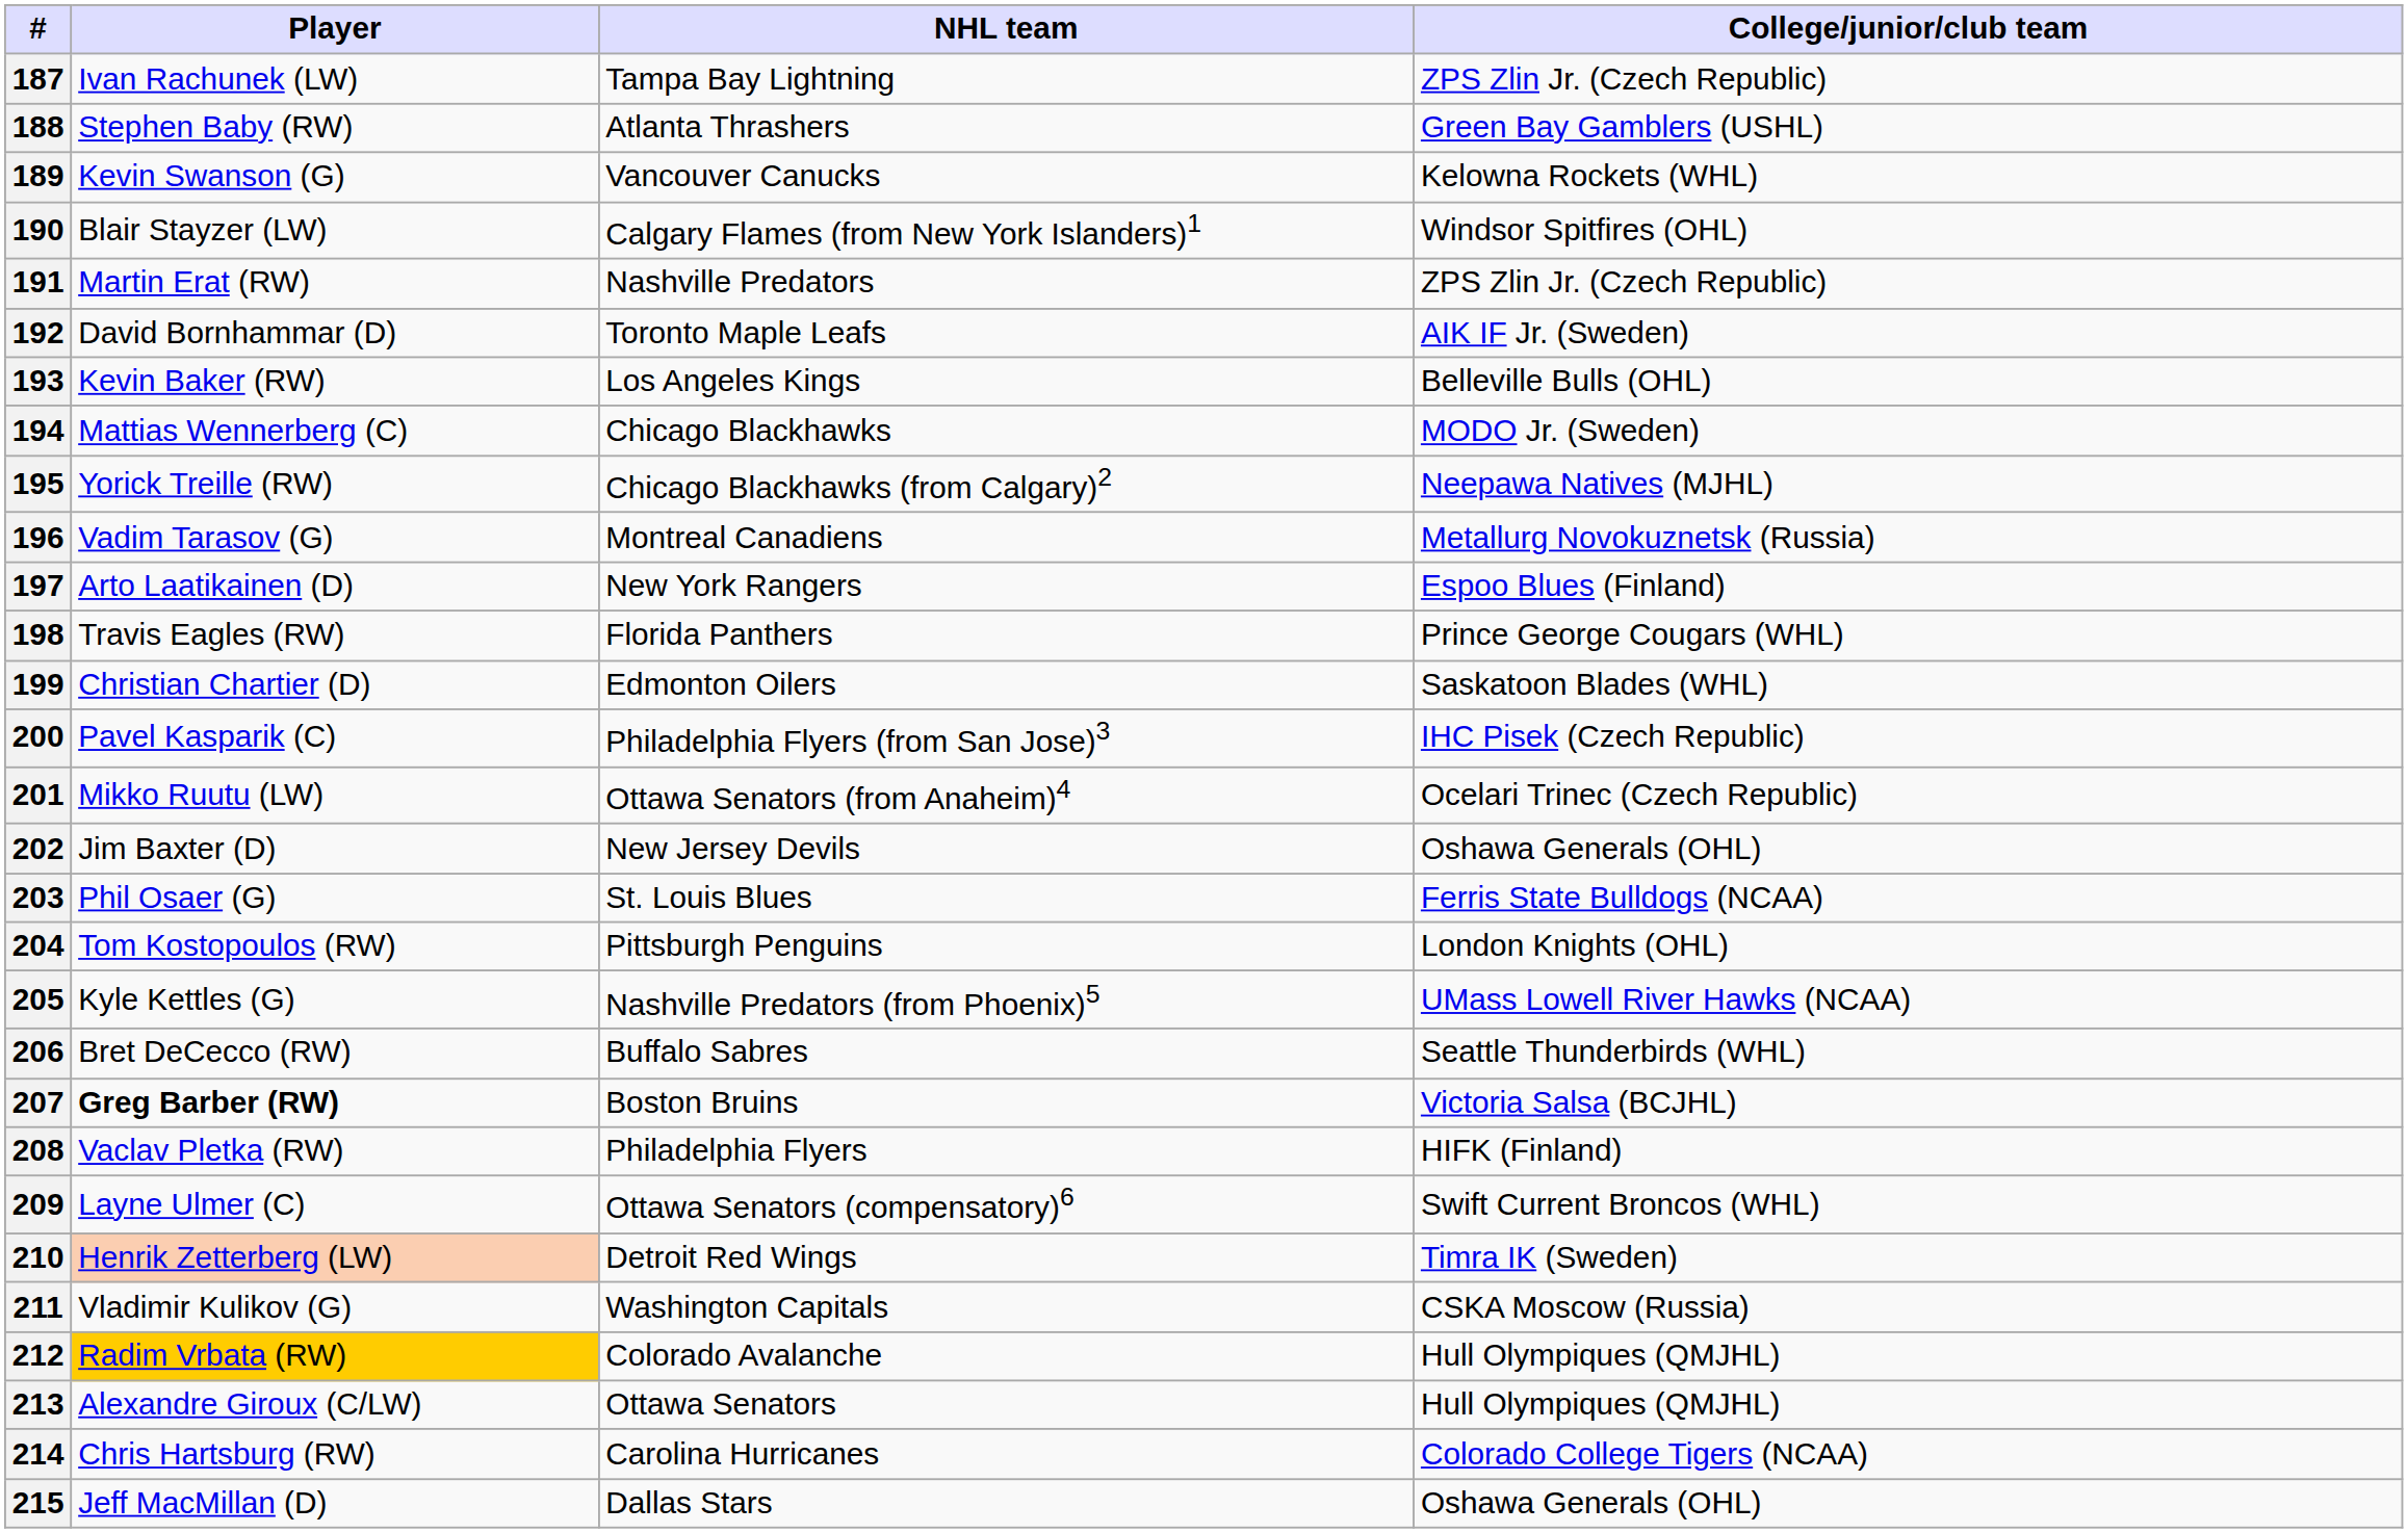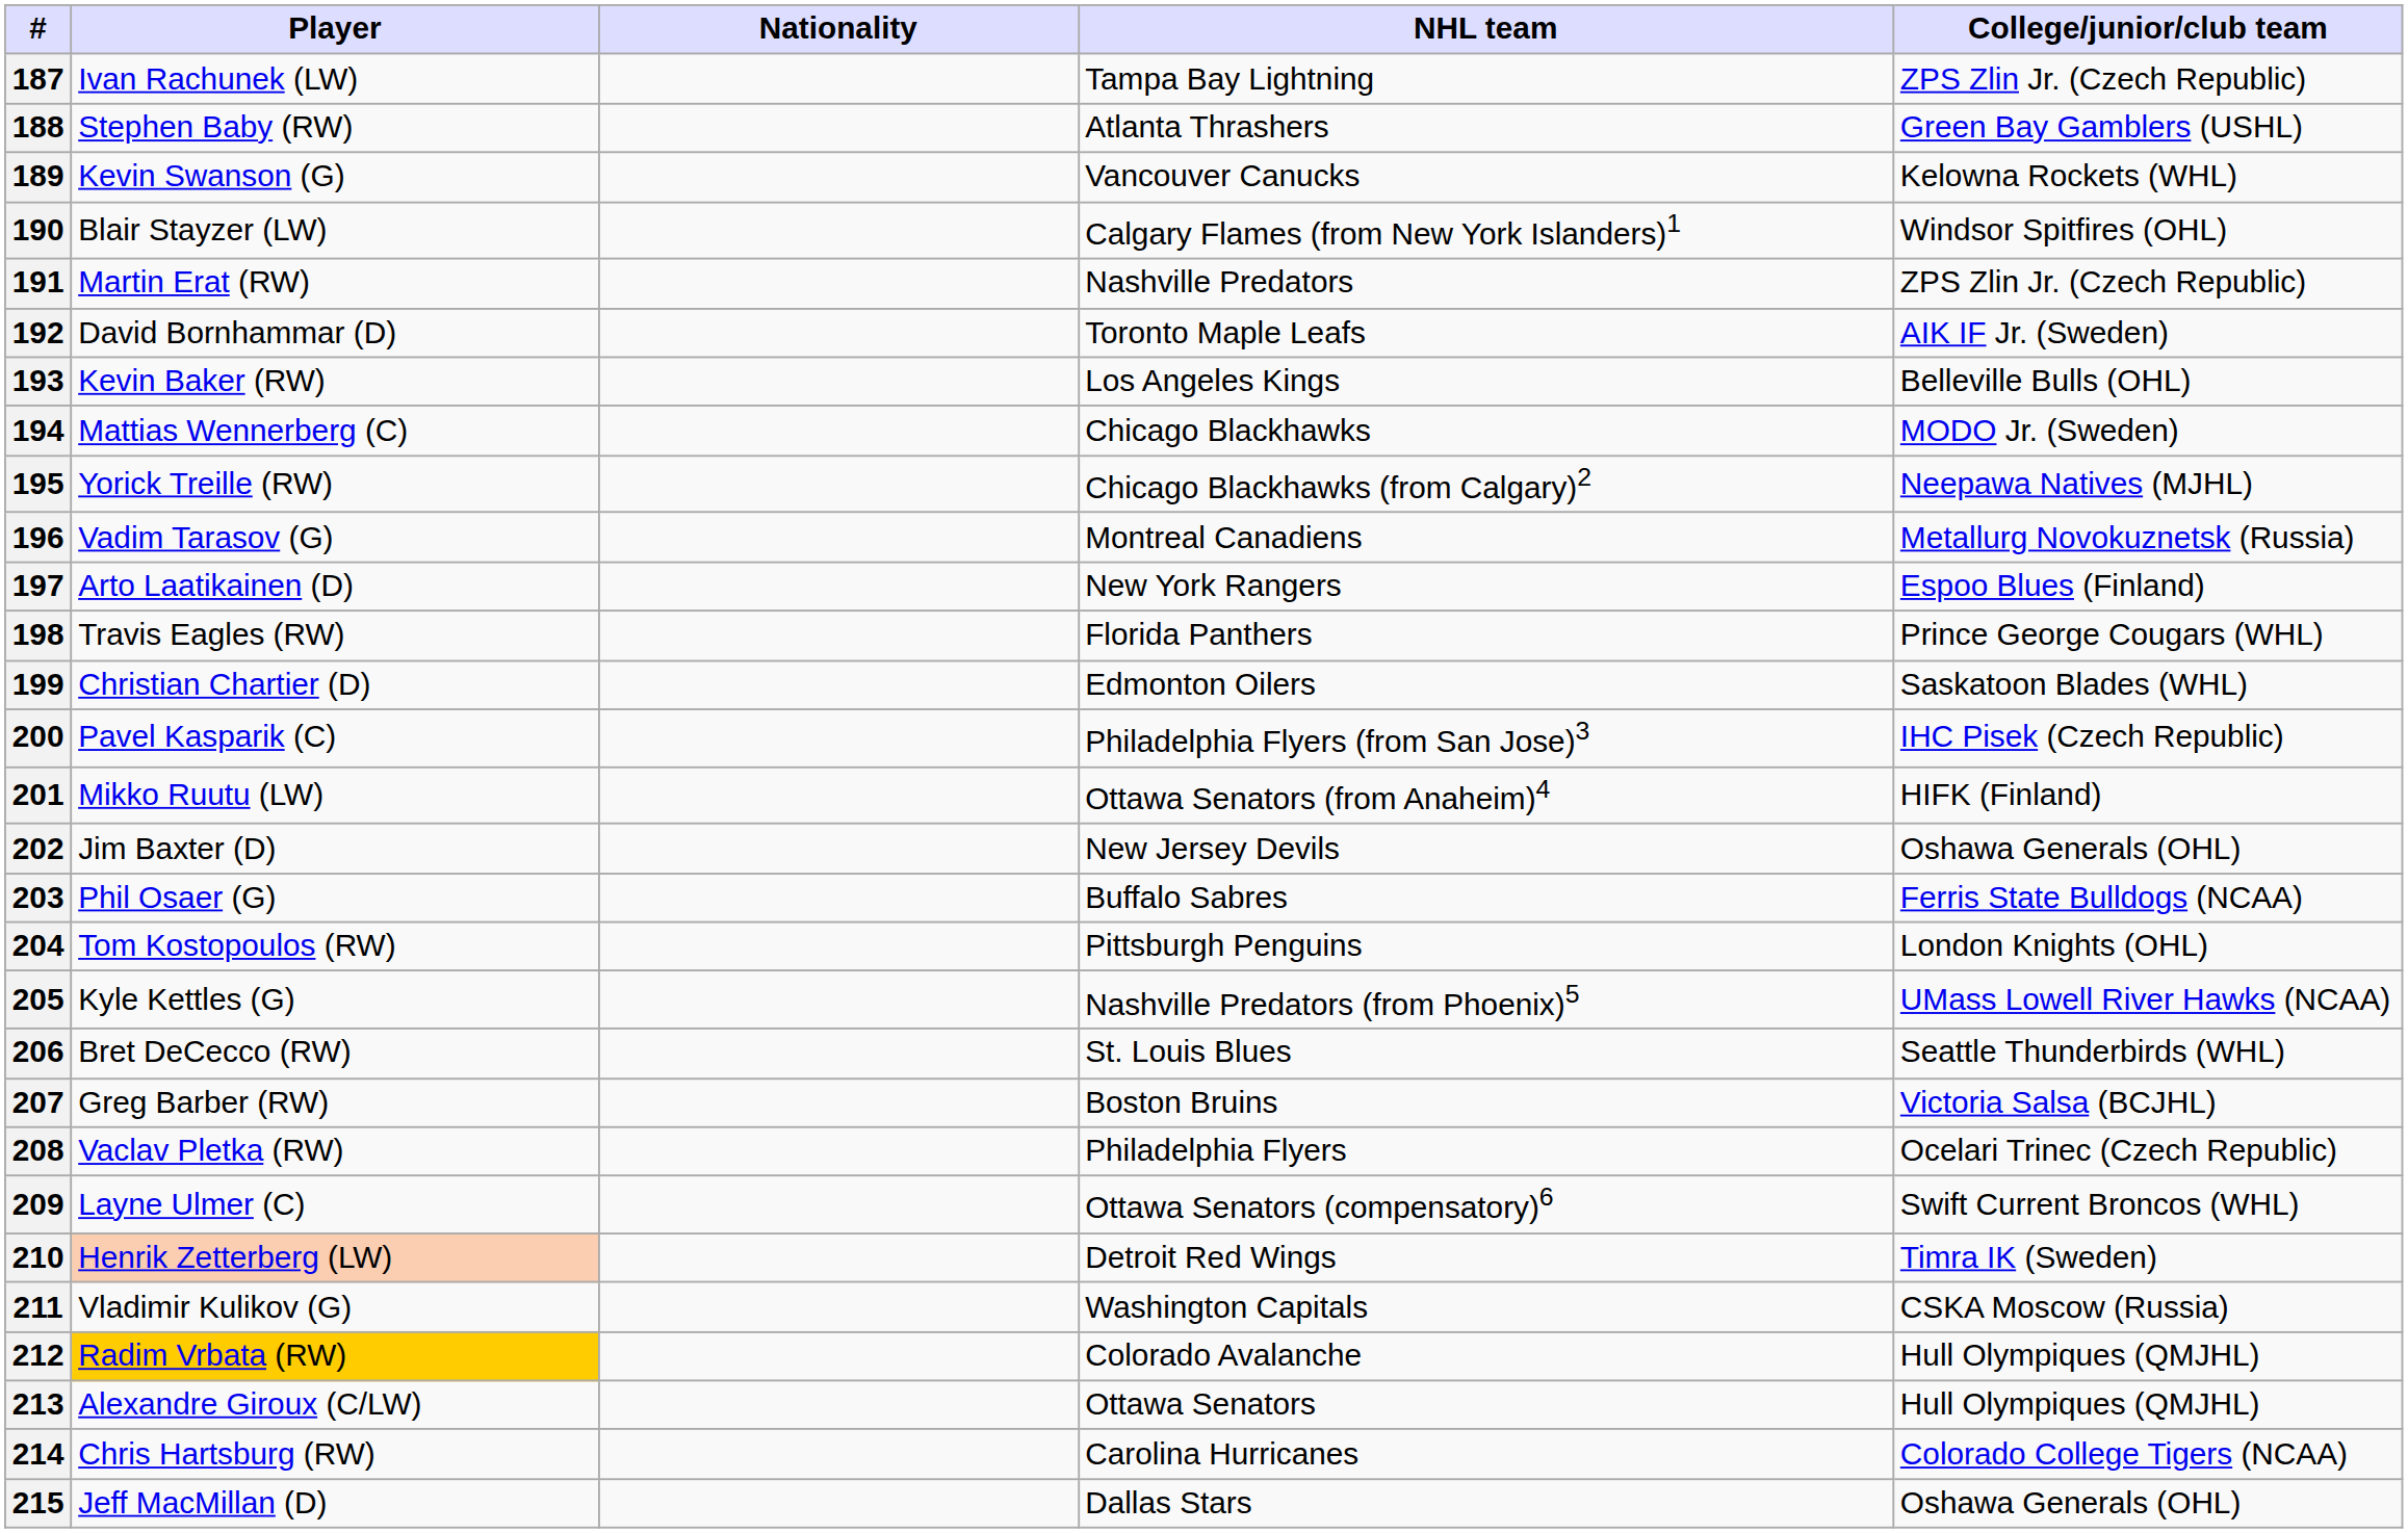 <table class="wikitable">
 <tr>
 <th style="background:#ddf; width:2.75%;">#</th>
 <th style="background:#ddf; width:22.0%;">Player</th>
+<th style="background:#ddf; width:20.0%;">Nationality</th>
 <th style="background:#ddf; width:34.0%;">NHL team</th>
 <th style="background:#ddf; width:100.0%;">College/junior/club team</th>
 </tr>
 <tr>
 <th>187</th>
 <td><a href='#'>Ivan Rachunek</a> (LW)</td>
+<td></td>
 <td>Tampa Bay Lightning</td>
 <td><a href='#'>ZPS Zlin</a> Jr. (Czech Republic)</td>
 </tr>
 <tr>
 <th>188</th>
 <td><a href='#'>Stephen Baby</a> (RW)</td>
+<td></td>
 <td>Atlanta Thrashers</td>
 <td><a href='#'>Green Bay Gamblers</a> (USHL)</td>
 </tr>
 <tr>
 <th>189</th>
 <td><a href='#'>Kevin Swanson</a> (G)</td>
+<td></td>
 <td>Vancouver Canucks</td>
 <td>Kelowna Rockets (WHL)</td>
 </tr>
 <tr>
 <th>190</th>
 <td>Blair Stayzer (LW)</td>
+<td></td>
 <td>Calgary Flames (from New York Islanders)<sup>1</sup></td>
 <td>Windsor Spitfires (OHL)</td>
 </tr>
 <tr>
 <th>191</th>
 <td><a href='#'>Martin Erat</a> (RW)</td>
+<td></td>
 <td>Nashville Predators</td>
 <td>ZPS Zlin Jr. (Czech Republic)</td>
 </tr>
 <tr>
 <th>192</th>
 <td>David Bornhammar (D)</td>
+<td></td>
 <td>Toronto Maple Leafs</td>
 <td><a href='#'>AIK IF</a> Jr. (Sweden)</td>
 </tr>
 <tr>
 <th>193</th>
 <td><a href='#'>Kevin Baker</a> (RW)</td>
+<td></td>
 <td>Los Angeles Kings</td>
 <td>Belleville Bulls (OHL)</td>
 </tr>
 <tr>
 <th>194</th>
 <td><a href='#'>Mattias Wennerberg</a> (C)</td>
+<td></td>
 <td>Chicago Blackhawks</td>
 <td><a href='#'>MODO</a> Jr. (Sweden)</td>
 </tr>
 <tr>
 <th>195</th>
 <td><a href='#'>Yorick Treille</a> (RW)</td>
+<td></td>
 <td>Chicago Blackhawks (from Calgary)<sup>2</sup></td>
 <td><a href='#'>Neepawa Natives</a> (MJHL)</td>
 </tr>
 <tr>
 <th>196</th>
 <td><a href='#'>Vadim Tarasov</a> (G)</td>
+<td></td>
 <td>Montreal Canadiens</td>
 <td><a href='#'>Metallurg Novokuznetsk</a> (Russia)</td>
 </tr>
 <tr>
 <th>197</th>
 <td><a href='#'>Arto Laatikainen</a> (D)</td>
+<td></td>
 <td>New York Rangers</td>
 <td><a href='#'>Espoo Blues</a> (Finland)</td>
 </tr>
 <tr>
 <th>198</th>
 <td>Travis Eagles (RW)</td>
+<td></td>
 <td>Florida Panthers</td>
 <td>Prince George Cougars (WHL)</td>
 </tr>
 <tr>
 <th>199</th>
 <td><a href='#'>Christian Chartier</a> (D)</td>
+<td></td>
 <td>Edmonton Oilers</td>
 <td>Saskatoon Blades (WHL)</td>
 </tr>
 <tr>
 <th>200</th>
 <td><a href='#'>Pavel Kasparik</a> (C)</td>
+<td></td>
 <td>Philadelphia Flyers (from San Jose)<sup>3</sup></td>
 <td><a href='#'>IHC Pisek</a> (Czech Republic)</td>
 </tr>
 <tr>
 <th>201</th>
 <td><a href='#'>Mikko Ruutu</a> (LW)</td>
+<td></td>
 <td>Ottawa Senators (from Anaheim)<sup>4</sup></td>
-<td>Ocelari Trinec (Czech Republic)</td>
+<td>HIFK (Finland)</td>
 </tr>
 <tr>
 <th>202</th>
 <td>Jim Baxter (D)</td>
+<td></td>
 <td>New Jersey Devils</td>
 <td>Oshawa Generals (OHL)</td>
 </tr>
 <tr>
 <th>203</th>
 <td><a href='#'>Phil Osaer</a> (G)</td>
-<td>St. Louis Blues</td>
+<td></td>
+<td>Buffalo Sabres</td>
 <td><a href='#'>Ferris State Bulldogs</a> (NCAA)</td>
 </tr>
 <tr>
 <th>204</th>
 <td><a href='#'>Tom Kostopoulos</a> (RW)</td>
+<td></td>
 <td>Pittsburgh Penguins</td>
 <td>London Knights (OHL)</td>
 </tr>
 <tr>
 <th>205</th>
 <td>Kyle Kettles (G)</td>
+<td></td>
 <td>Nashville Predators (from Phoenix)<sup>5</sup></td>
 <td><a href='#'>UMass Lowell River Hawks</a> (NCAA)</td>
 </tr>
 <tr>
 <th>206</th>
 <td>Bret DeCecco (RW)</td>
-<td>Buffalo Sabres</td>
+<td></td>
+<td>St. Louis Blues</td>
 <td>Seattle Thunderbirds (WHL)</td>
 </tr>
 <tr>
 <th>207</th>
-<td><strong>Greg Barber (RW)</strong></td>
+<td>Greg Barber (RW)</td>
+<td></td>
 <td>Boston Bruins</td>
 <td><a href='#'>Victoria Salsa</a> (BCJHL)</td>
 </tr>
 <tr>
 <th>208</th>
 <td><a href='#'>Vaclav Pletka</a> (RW)</td>
+<td></td>
 <td>Philadelphia Flyers</td>
-<td>HIFK (Finland)</td>
+<td>Ocelari Trinec (Czech Republic)</td>
 </tr>
 <tr>
 <th>209</th>
 <td><a href='#'>Layne Ulmer</a> (C)</td>
+<td></td>
 <td>Ottawa Senators (compensatory)<sup>6</sup></td>
 <td>Swift Current Broncos (WHL)</td>
 </tr>
 <tr>
 <th>210</th>
 <td style="background:#fbceb1;"><a href='#'>Henrik Zetterberg</a> (LW)</td>
+<td></td>
 <td>Detroit Red Wings</td>
 <td><a href='#'>Timra IK</a> (Sweden)</td>
 </tr>
 <tr>
 <th>211</th>
 <td>Vladimir Kulikov (G)</td>
+<td></td>
 <td>Washington Capitals</td>
 <td>CSKA Moscow (Russia)</td>
 </tr>
 <tr>
 <th>212</th>
 <td style="background:#fc0;"><a href='#'>Radim Vrbata</a> (RW)</td>
+<td></td>
 <td>Colorado Avalanche</td>
 <td>Hull Olympiques (QMJHL)</td>
 </tr>
 <tr>
 <th>213</th>
 <td><a href='#'>Alexandre Giroux</a> (C/LW)</td>
+<td></td>
 <td>Ottawa Senators</td>
 <td>Hull Olympiques (QMJHL)</td>
 </tr>
 <tr>
 <th>214</th>
 <td><a href='#'>Chris Hartsburg</a> (RW)</td>
+<td></td>
 <td>Carolina Hurricanes</td>
 <td><a href='#'>Colorado College Tigers</a> (NCAA)</td>
 </tr>
 <tr>
 <th>215</th>
 <td><a href='#'>Jeff MacMillan</a> (D)</td>
+<td></td>
 <td>Dallas Stars</td>
 <td>Oshawa Generals (OHL)</td>
 </tr>
 </table>
